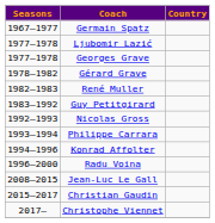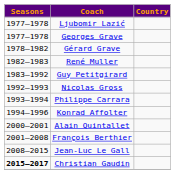 <table class="wikitable" style="text-align: center;">
 <tr>
 <th style="color:#FFA000; background:#57007F">Seasons</th>
 <th style="color:#FFA000; background:#57007F">Coach</th>
 <th style="color:#FFA000; background:#57007F">Country</th>
-</tr>
-<tr>
-<td style="text-align: center">1967–1977</td>
-<td style="text-align: center"><a href='#'>Germain Spatz</a></td>
-<td style="text-align: center"></td>
 </tr>
 <tr>
 <td style="text-align: center">1977–1978</td>
 <td style="text-align: center"><a href='#'>Ljubomir Lazić</a></td>
 <td style="text-align: center"></td>
 </tr>
 <tr>
 <td style="text-align: center">1977–1978</td>
 <td style="text-align: center"><a href='#'>Georges Grave</a></td>
 <td style="text-align: center"></td>
 </tr>
 <tr>
 <td style="text-align: center">1978–1982</td>
 <td style="text-align: center"><a href='#'>Gérard Grave</a></td>
 <td style="text-align: center"></td>
 </tr>
 <tr>
 <td style="text-align: center">1982–1983</td>
 <td style="text-align: center"><a href='#'>René Muller</a></td>
 <td style="text-align: center"></td>
 </tr>
 <tr>
 <td style="text-align: center">1983–1992</td>
 <td style="text-align: center"><a href='#'>Guy Petitgirard</a></td>
 <td style="text-align: center"></td>
 </tr>
 <tr>
 <td style="text-align: center">1992–1993</td>
 <td style="text-align: center"><a href='#'>Nicolas Gross</a></td>
 <td style="text-align: center"></td>
 </tr>
 <tr>
 <td style="text-align: center">1993–1994</td>
 <td style="text-align: center"><a href='#'>Philippe Carrara</a></td>
 <td style="text-align: center"></td>
 </tr>
 <tr>
 <td style="text-align: center">1994–1996</td>
 <td style="text-align: center"><a href='#'>Konrad Affolter</a></td>
 <td style="text-align: center"></td>
 </tr>
 <tr>
-<td style="text-align: center">1996–2000</td>
-<td style="text-align: center"><a href='#'>Radu Voina</a></td>
+<td style="text-align: center">2000–2001</td>
+<td style="text-align: center"><a href='#'>Alain Quintallet</a></td>
+<td style="text-align: center"></td>
+</tr>
+<tr>
+<td style="text-align: center">2001–2008</td>
+<td style="text-align: center"><a href='#'>François Berthier</a></td>
 <td style="text-align: center"></td>
 </tr>
 <tr>
 <td style="text-align: center">2008–2015</td>
 <td style="text-align: center"><a href='#'>Jean-Luc Le Gall</a></td>
 <td style="text-align: center"></td>
 </tr>
 <tr>
-<td style="text-align: center">2015–2017</td>
+<td style="text-align: center"><strong>2015–2017</strong></td>
 <td style="text-align: center"><a href='#'>Christian Gaudin</a></td>
-<td style="text-align: center"></td>
-</tr>
-<tr>
-<td style="text-align: center">2017–</td>
-<td style="text-align: center"><a href='#'>Christophe Viennet</a></td>
 <td style="text-align: center"></td>
 </tr>
 <tr>
 </tr>
 </table>
